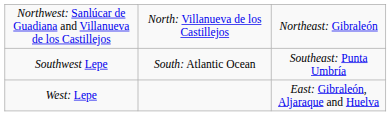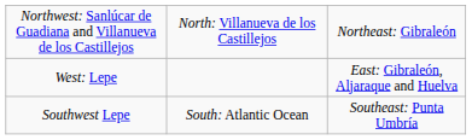 <table class="wikitable" style="margin:1em auto;" width ="60%" border = 2 align="center">
 <tr ---->
 <td width ="35%" align="center"><em>Northwest:</em> <a href='#'>Sanlúcar de Guadiana</a> and <a href='#'>Villanueva de los Castillejos</a></td>
 <td width ="30%" align="center"><em>North:</em> <a href='#'>Villanueva de los Castillejos</a></td>
 <td width ="35%" align="center"><em>Northeast:</em> <a href='#'>Gibraleón</a></td>
 </tr>
 <tr ---->
+<td width ="10%" align="center"><em>West:</em> <a href='#'>Lepe</a></td>
+<td width ="35%" align="center"></td>
+<td width ="30%" align="center"><em>East:</em> <a href='#'>Gibraleón</a>, <a href='#'>Aljaraque</a> and <a href='#'>Huelva</a></td>
+</tr>
+<tr ---->
 <td width ="35%" align="center"><em>Southwest</em> <a href='#'>Lepe</a></td>
 <td width ="30%" align="center"><em>South:</em> Atlantic Ocean</td>
 <td width ="35%" align="center"><em>Southeast:</em> <a href='#'>Punta Umbría</a></td>
 </tr>
-<tr ---->
-<td width ="10%" align="center"><em>West:</em> <a href='#'>Lepe</a></td>
-<td width ="35%" align="center"></td>
-<td width ="30%" align="center"><em>East:</em> <a href='#'>Gibraleón</a>, <a href='#'>Aljaraque</a> and <a href='#'>Huelva</a></td>
-</tr>
 </table>
